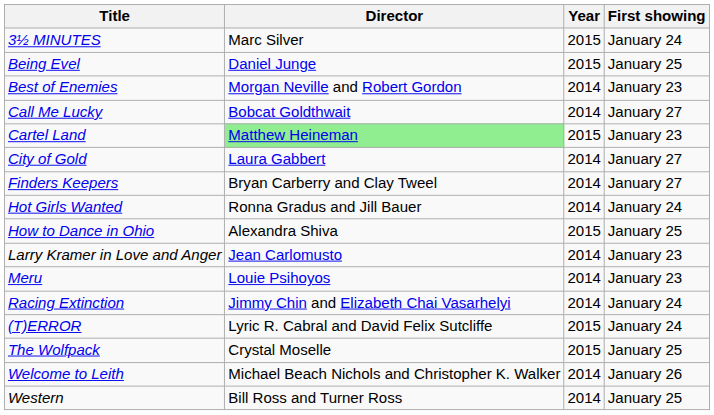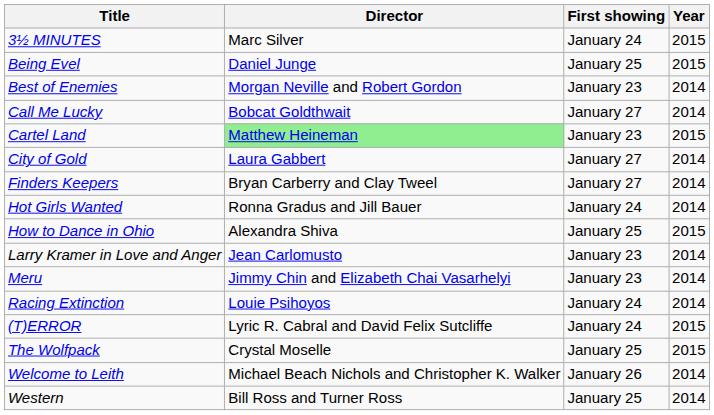 <table class="wikitable sortable">
 <tr>
 <th>Title</th>
 <th>Director</th>
+<th>First showing</th>
 <th>Year</th>
-<th>First showing</th>
 </tr>
 <tr>
 <td><em><a href='#'>3½ MINUTES</a></em></td>
 <td>Marc Silver</td>
+<td>January 24</td>
 <td>2015</td>
-<td>January 24</td>
 </tr>
 <tr>
 <td><em><a href='#'>Being Evel</a></em></td>
 <td><a href='#'>Daniel Junge</a></td>
+<td>January 25</td>
 <td>2015</td>
-<td>January 25</td>
 </tr>
 <tr>
 <td><em><a href='#'>Best of Enemies</a></em></td>
 <td><a href='#'>Morgan Neville</a> and <a href='#'>Robert Gordon</a></td>
+<td>January 23</td>
 <td>2014</td>
-<td>January 23</td>
 </tr>
 <tr>
 <td><em><a href='#'>Call Me Lucky</a></em></td>
 <td><a href='#'>Bobcat Goldthwait</a></td>
+<td>January 27</td>
 <td>2014</td>
-<td>January 27</td>
 </tr>
 <tr>
 <td><em><a href='#'>Cartel Land</a></em></td>
 <td style="background: lightgreen;"><a href='#'>Matthew Heineman</a></td>
+<td>January 23</td>
 <td>2015</td>
-<td>January 23</td>
 </tr>
 <tr>
 <td><em><a href='#'>City of Gold</a></em></td>
 <td><a href='#'>Laura Gabbert</a></td>
+<td>January 27</td>
 <td>2014</td>
-<td>January 27</td>
 </tr>
 <tr>
 <td><em><a href='#'>Finders Keepers</a></em></td>
 <td>Bryan Carberry and Clay Tweel</td>
+<td>January 27</td>
 <td>2014</td>
-<td>January 27</td>
 </tr>
 <tr>
 <td><em><a href='#'>Hot Girls Wanted</a></em></td>
 <td>Ronna Gradus and Jill Bauer</td>
+<td>January 24</td>
 <td>2014</td>
-<td>January 24</td>
 </tr>
 <tr>
 <td><em><a href='#'>How to Dance in Ohio</a></em></td>
 <td>Alexandra Shiva</td>
+<td>January 25</td>
 <td>2015</td>
-<td>January 25</td>
 </tr>
 <tr>
 <td><em>Larry Kramer in Love and Anger</em></td>
 <td><a href='#'>Jean Carlomusto</a></td>
+<td>January 23</td>
 <td>2014</td>
-<td>January 23</td>
 </tr>
 <tr>
 <td><em><a href='#'>Meru</a></em></td>
-<td><a href='#'>Louie Psihoyos</a></td>
+<td><a href='#'>Jimmy Chin</a> and <a href='#'>Elizabeth Chai Vasarhelyi</a></td>
+<td>January 23</td>
 <td>2014</td>
-<td>January 23</td>
 </tr>
 <tr>
 <td><em><a href='#'>Racing Extinction</a></em></td>
-<td><a href='#'>Jimmy Chin</a> and <a href='#'>Elizabeth Chai Vasarhelyi</a></td>
+<td><a href='#'>Louie Psihoyos</a></td>
+<td>January 24</td>
 <td>2014</td>
-<td>January 24</td>
 </tr>
 <tr>
 <td><em><a href='#'>(T)ERROR</a></em></td>
 <td>Lyric R. Cabral and David Felix Sutcliffe</td>
+<td>January 24</td>
 <td>2015</td>
-<td>January 24</td>
 </tr>
 <tr>
 <td><em><a href='#'>The Wolfpack</a></em></td>
 <td>Crystal Moselle</td>
+<td>January 25</td>
 <td>2015</td>
-<td>January 25</td>
 </tr>
 <tr>
 <td><em><a href='#'>Welcome to Leith</a></em></td>
 <td>Michael Beach Nichols and Christopher K. Walker</td>
+<td>January 26</td>
 <td>2014</td>
-<td>January 26</td>
 </tr>
 <tr>
 <td><em>Western</em></td>
 <td>Bill Ross and Turner Ross</td>
+<td>January 25</td>
 <td>2014</td>
-<td>January 25</td>
 </tr>
 </table>
